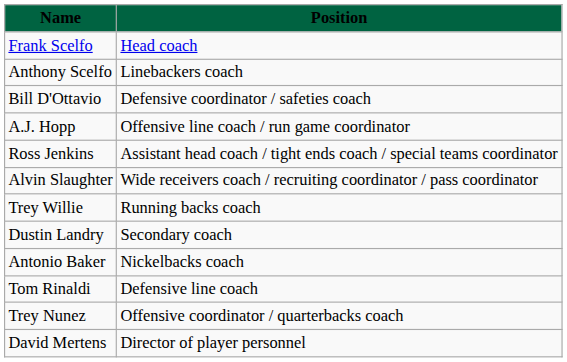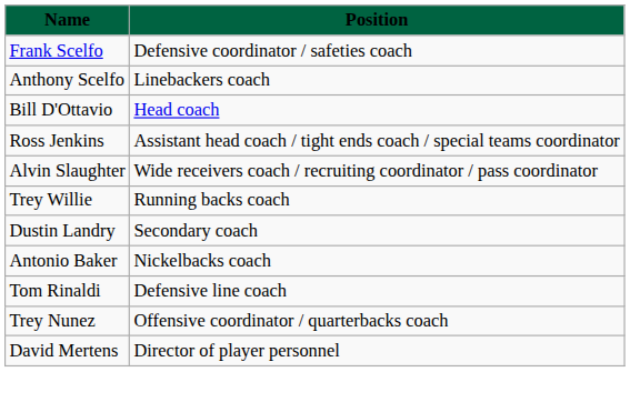 <table class="wikitable" style="font-size:90%;">
 <tr>
 <th style="background:#006341;"><span>Name</span></th>
 <th style="background:#006341;"><span>Position</span></th>
 </tr>
 <tr>
 <td><a href='#'>Frank Scelfo</a></td>
-<td><a href='#'>Head coach</a></td>
+<td>Defensive coordinator / safeties coach</td>
 </tr>
 <tr>
 <td>Anthony Scelfo</td>
 <td>Linebackers coach</td>
 </tr>
 <tr>
 <td>Bill D'Ottavio</td>
-<td>Defensive coordinator / safeties coach</td>
-</tr>
-<tr>
-<td>A.J. Hopp</td>
-<td>Offensive line coach / run game coordinator</td>
+<td><a href='#'>Head coach</a></td>
 </tr>
 <tr>
 <td>Ross Jenkins</td>
 <td>Assistant head coach / tight ends coach / special teams coordinator</td>
 </tr>
 <tr>
 <td>Alvin Slaughter</td>
 <td>Wide receivers coach / recruiting coordinator / pass coordinator</td>
 </tr>
 <tr>
 <td>Trey Willie</td>
 <td>Running backs coach</td>
 </tr>
 <tr>
 <td>Dustin Landry</td>
 <td>Secondary coach</td>
 </tr>
 <tr>
 <td>Antonio Baker</td>
 <td>Nickelbacks coach</td>
 </tr>
 <tr>
 <td>Tom Rinaldi</td>
 <td>Defensive line coach</td>
 </tr>
 <tr>
 <td>Trey Nunez</td>
 <td>Offensive coordinator / quarterbacks coach</td>
 </tr>
 <tr>
 <td>David Mertens</td>
 <td>Director of player personnel</td>
 </tr>
 </table>
